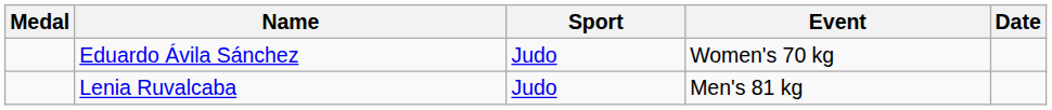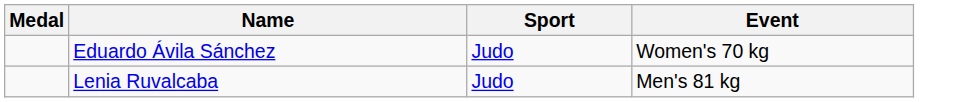 <table class="wikitable sortable"  style="font-size:95%">
 <tr>
 <th>Medal</th>
 <th style="width:20em">Name</th>
 <th style="width:8em">Sport</th>
 <th style="width:14em">Event</th>
-<th>Date</th>
 </tr>
 <tr>
 <td></td>
 <td><a href='#'>Eduardo Ávila Sánchez</a></td>
 <td><a href='#'>Judo</a></td>
 <td>Women's 70 kg</td>
-<td></td>
 </tr>
 <tr>
 <td></td>
 <td><a href='#'>Lenia Ruvalcaba</a></td>
 <td><a href='#'>Judo</a></td>
 <td>Men's 81 kg</td>
-<td></td>
 </tr>
 </table>
